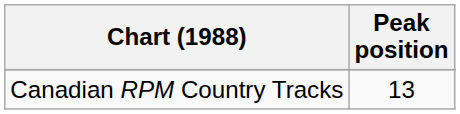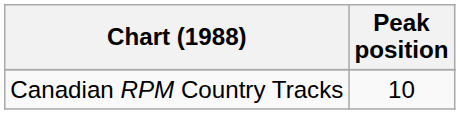 <table class="wikitable">
 <tr>
 <th align="left">Chart (1988)</th>
 <th align="center">Peak<br>position</th>
 </tr>
 <tr>
 </tr>
 <tr>
 <td align="left">Canadian <em>RPM</em> Country Tracks</td>
-<td align="center">13</td>
+<td align="center">10</td>
 </tr>
 </table>
